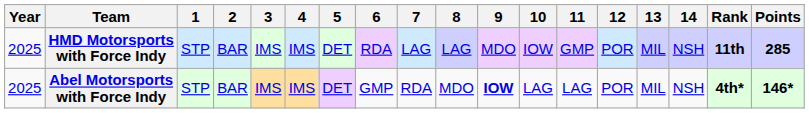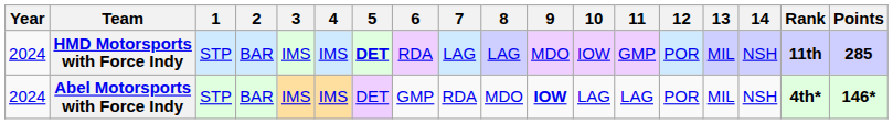 <table class="wikitable" style="text-align:center; font-size:85%">
 <tr>
 <th>Year</th>
 <th>Team</th>
 <th>1</th>
 <th>2</th>
 <th>3</th>
 <th>4</th>
 <th>5</th>
 <th>6</th>
 <th>7</th>
 <th>8</th>
 <th>9</th>
 <th>10</th>
 <th>11</th>
 <th>12</th>
 <th>13</th>
 <th>14</th>
 <th>Rank</th>
 <th>Points</th>
 </tr>
 <tr>
-<td><a href='#'>2025</a></td>
+<td><a href='#'>2024</a></td>
 <th nowrap><a href='#'>HMD Motorsports</a><br>with Force Indy</th>
 <td style="background:#CFEAFF;"><a href='#'>STP</a><br></td>
 <td style="background:#CFEAFF;"><a href='#'>BAR</a><br></td>
 <td style="background:#DFFFDF;"><a href='#'>IMS</a><br></td>
 <td style="background:#CFEAFF;"><a href='#'>IMS</a><br></td>
-<td style="background:#DFFFDF;"><a href='#'>DET</a><br></td>
+<td style="background:#DFFFDF;"><strong><a href='#'>DET</a><br></strong></td>
 <td style="background:#EFCFFF;"><a href='#'>RDA</a><br></td>
 <td style="background:#CFEAFF;"><a href='#'>LAG</a><br></td>
 <td style="background:#CFCFFF;"><a href='#'>LAG</a><br></td>
 <td style="background:#EFCFFF;"><a href='#'>MDO</a><br></td>
 <td style="background:#EFCFFF;"><a href='#'>IOW</a><br></td>
 <td style="background:#EFCFFF;"><a href='#'>GMP</a><br></td>
 <td style="background:#CFEAFF;"><a href='#'>POR</a><br></td>
 <td style="background:#CFCFFF;"><a href='#'>MIL</a><br></td>
 <td style="background:#CFCFFF;"><a href='#'>NSH</a><br></td>
 <th style="background:#CFCFFF;">11th</th>
 <th style="background:#CFCFFF;">285</th>
 </tr>
 <tr>
-<td><a href='#'>2025</a></td>
+<td><a href='#'>2024</a></td>
 <th nowrap><a href='#'>Abel Motorsports</a><br>with Force Indy</th>
 <td style="background:#DFFFDF;"><a href='#'>STP</a><br></td>
 <td style="background:#DFFFDF;"><a href='#'>BAR</a><br></td>
 <td style="background:#FFDF9F;"><a href='#'>IMS</a><br></td>
 <td style="background:#FFDF9F;"><a href='#'>IMS</a><br></td>
 <td style="background:#EFCFFF;"><a href='#'>DET</a><br></td>
 <td style="background:#;"><a href='#'>GMP</a></td>
 <td style="background:#;"><a href='#'>RDA</a></td>
 <td style="background:#;"><a href='#'>MDO</a></td>
 <td style="background:#;"><strong><a href='#'>IOW</a></strong></td>
 <td style="background:#;"><a href='#'>LAG</a></td>
 <td style="background:#;"><a href='#'>LAG</a></td>
 <td style="background:#;"><a href='#'>POR</a></td>
 <td style="background:#;"><a href='#'>MIL</a></td>
 <td style="background:#;"><a href='#'>NSH</a></td>
 <th style="background:#DFFFDF;">4th*</th>
 <th style="background:#DFFFDF;">146*</th>
 </tr>
 </table>
